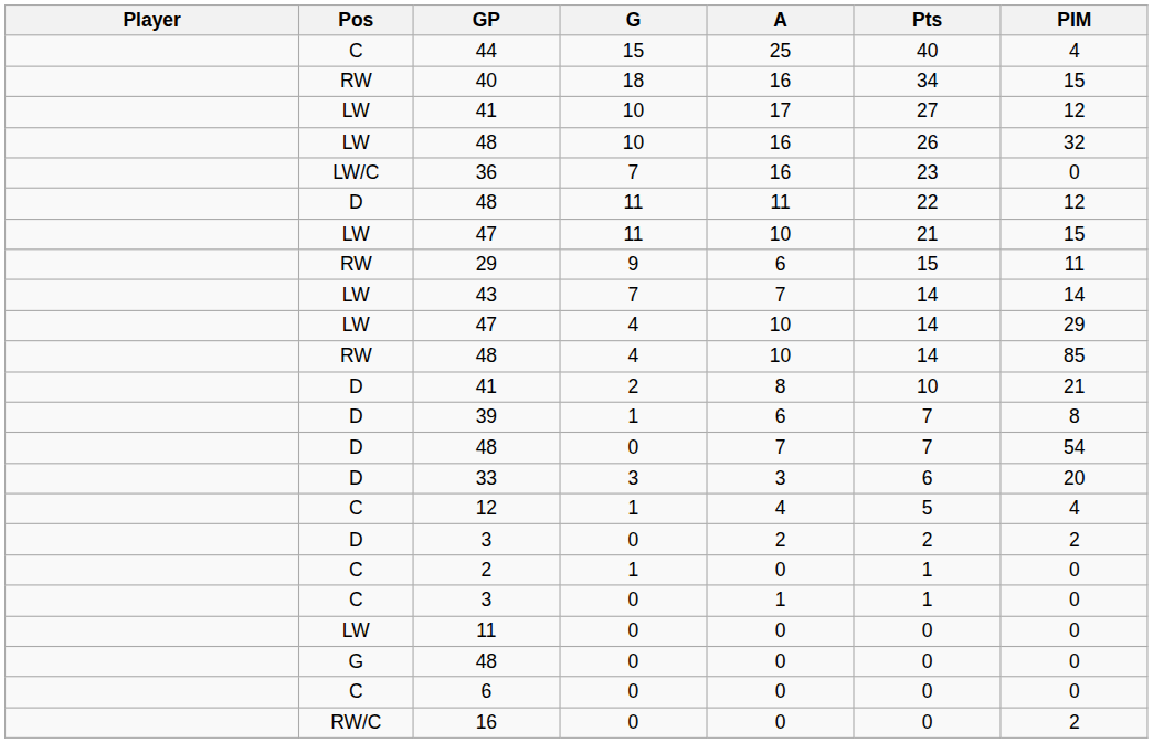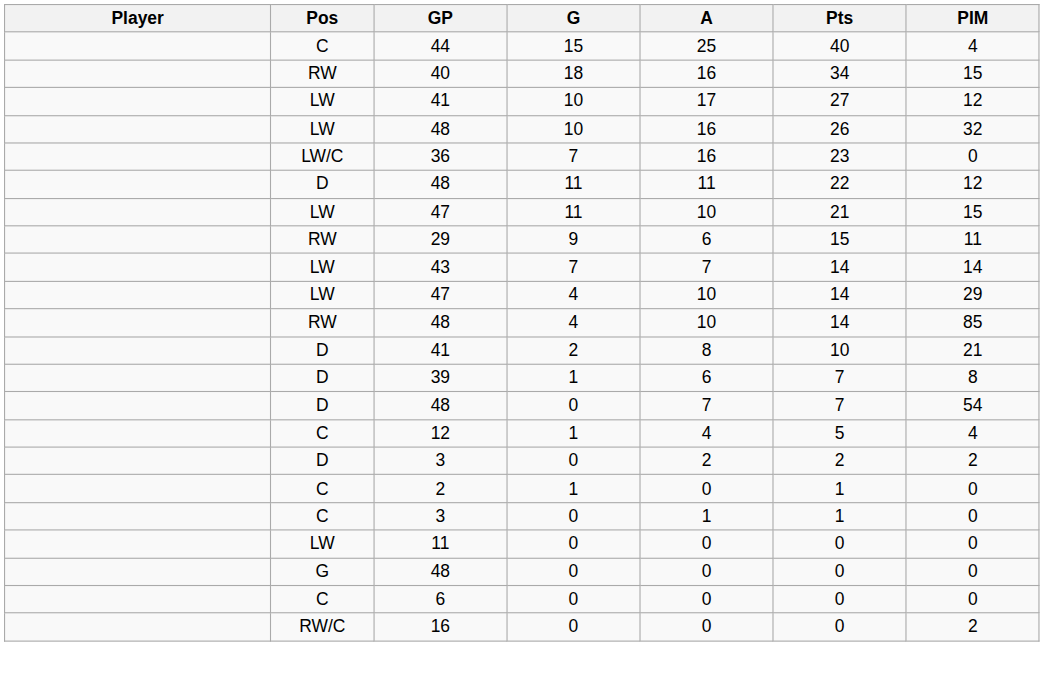 <table class="wikitable sortable" width="60%">
 <tr ALIGN="center">
 <th bgcolor="#DDDDFF" width="10%">Player</th>
 <th bgcolor="#DDDDFF" width="3%" title="Position">Pos</th>
 <th bgcolor="#DDDDFF" width="5%" title="Games played">GP</th>
 <th bgcolor="#DDDDFF" width="5%" title="Goals">G</th>
 <th bgcolor="#DDDDFF" width="5%" title="Assists">A</th>
 <th bgcolor="#DDDDFF" width="5%" title="Points">Pts</th>
 <th bgcolor="#DDDDFF" width="5%" title="Penalties in Minutes">PIM</th>
 </tr>
 <tr align="center">
 <td align="right"></td>
 <td>C</td>
 <td>44</td>
 <td>15</td>
 <td>25</td>
 <td>40</td>
 <td>4</td>
 </tr>
 <tr align="center">
 <td align="right"></td>
 <td>RW</td>
 <td>40</td>
 <td>18</td>
 <td>16</td>
 <td>34</td>
 <td>15</td>
 </tr>
 <tr align="center">
 <td align="right"></td>
 <td>LW</td>
 <td>41</td>
 <td>10</td>
 <td>17</td>
 <td>27</td>
 <td>12</td>
 </tr>
 <tr align="center">
 <td align="right"></td>
 <td>LW</td>
 <td>48</td>
 <td>10</td>
 <td>16</td>
 <td>26</td>
 <td>32</td>
 </tr>
 <tr align="center">
 <td align="right"></td>
 <td>LW/C</td>
 <td>36</td>
 <td>7</td>
 <td>16</td>
 <td>23</td>
 <td>0</td>
 </tr>
 <tr align="center">
 <td align="right"></td>
 <td>D</td>
 <td>48</td>
 <td>11</td>
 <td>11</td>
 <td>22</td>
 <td>12</td>
 </tr>
 <tr align="center">
 <td align="right"></td>
 <td>LW</td>
 <td>47</td>
 <td>11</td>
 <td>10</td>
 <td>21</td>
 <td>15</td>
 </tr>
 <tr align="center">
 <td align="right"></td>
 <td>RW</td>
 <td>29</td>
 <td>9</td>
 <td>6</td>
 <td>15</td>
 <td>11</td>
 </tr>
 <tr align="center">
 <td align="right"></td>
 <td>LW</td>
 <td>43</td>
 <td>7</td>
 <td>7</td>
 <td>14</td>
 <td>14</td>
 </tr>
 <tr align="center">
 <td align="right"></td>
 <td>LW</td>
 <td>47</td>
 <td>4</td>
 <td>10</td>
 <td>14</td>
 <td>29</td>
 </tr>
 <tr align="center">
 <td align="right"></td>
 <td>RW</td>
 <td>48</td>
 <td>4</td>
 <td>10</td>
 <td>14</td>
 <td>85</td>
 </tr>
 <tr align="center">
 <td align="right"></td>
 <td>D</td>
 <td>41</td>
 <td>2</td>
 <td>8</td>
 <td>10</td>
 <td>21</td>
 </tr>
 <tr align="center">
 <td align="right"></td>
 <td>D</td>
 <td>39</td>
 <td>1</td>
 <td>6</td>
 <td>7</td>
 <td>8</td>
 </tr>
 <tr align="center">
 <td align="right"></td>
 <td>D</td>
 <td>48</td>
 <td>0</td>
 <td>7</td>
 <td>7</td>
 <td>54</td>
 </tr>
 <tr align="center">
 <td align="right"></td>
-<td>D</td>
-<td>33</td>
-<td>3</td>
-<td>3</td>
-<td>6</td>
-<td>20</td>
-</tr>
-<tr align="center">
-<td align="right"></td>
 <td>C</td>
 <td>12</td>
 <td>1</td>
 <td>4</td>
 <td>5</td>
 <td>4</td>
 </tr>
 <tr align="center">
 <td align="right"></td>
 <td>D</td>
 <td>3</td>
 <td>0</td>
 <td>2</td>
 <td>2</td>
 <td>2</td>
 </tr>
 <tr align="center">
 <td align="right"></td>
 <td>C</td>
 <td>2</td>
 <td>1</td>
 <td>0</td>
 <td>1</td>
 <td>0</td>
 </tr>
 <tr align="center">
 <td align="right"></td>
 <td>C</td>
 <td>3</td>
 <td>0</td>
 <td>1</td>
 <td>1</td>
 <td>0</td>
 </tr>
 <tr align="center">
 <td align="right"></td>
 <td>LW</td>
 <td>11</td>
 <td>0</td>
 <td>0</td>
 <td>0</td>
 <td>0</td>
 </tr>
 <tr align="center">
 <td align="right"></td>
 <td>G</td>
 <td>48</td>
 <td>0</td>
 <td>0</td>
 <td>0</td>
 <td>0</td>
 </tr>
 <tr align="center">
 <td align="right"></td>
 <td>C</td>
 <td>6</td>
 <td>0</td>
 <td>0</td>
 <td>0</td>
 <td>0</td>
 </tr>
 <tr align="center">
 <td align="right"></td>
 <td>RW/C</td>
 <td>16</td>
 <td>0</td>
 <td>0</td>
 <td>0</td>
 <td>2</td>
 </tr>
 </table>
